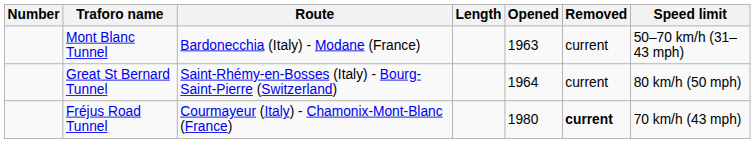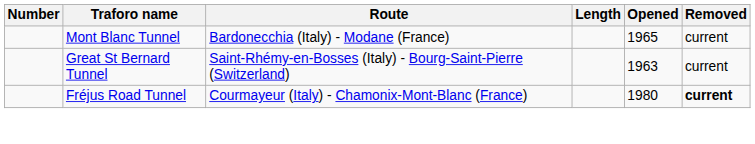 <table class="wikitable">
 <tr>
 <th>Number</th>
 <th>Traforo name</th>
 <th>Route</th>
 <th>Length</th>
 <th>Opened</th>
 <th>Removed</th>
-<th>Speed limit</th>
 </tr>
 <tr>
 <td></td>
 <td><a href='#'>Mont Blanc Tunnel</a></td>
 <td><a href='#'>Bardonecchia</a> (Italy) - <a href='#'>Modane</a> (France)</td>
 <td></td>
-<td>1963</td>
+<td>1965</td>
 <td>current</td>
-<td>50–70 km/h (31–43 mph)</td>
 </tr>
 <tr>
 <td></td>
 <td><a href='#'>Great St Bernard Tunnel</a></td>
 <td><a href='#'>Saint-Rhémy-en-Bosses</a> (Italy) - <a href='#'>Bourg-Saint-Pierre</a> (<a href='#'>Switzerland</a>)</td>
 <td></td>
-<td>1964</td>
+<td>1963</td>
 <td>current</td>
-<td>80 km/h (50 mph)</td>
 </tr>
 <tr>
 <td></td>
 <td><a href='#'>Fréjus Road Tunnel</a></td>
 <td><a href='#'>Courmayeur</a> (<a href='#'>Italy</a>) - <a href='#'>Chamonix-Mont-Blanc</a> (<a href='#'>France</a>)</td>
 <td></td>
 <td>1980</td>
 <td><strong>current</strong></td>
-<td>70 km/h (43 mph)</td>
 </tr>
 </table>
